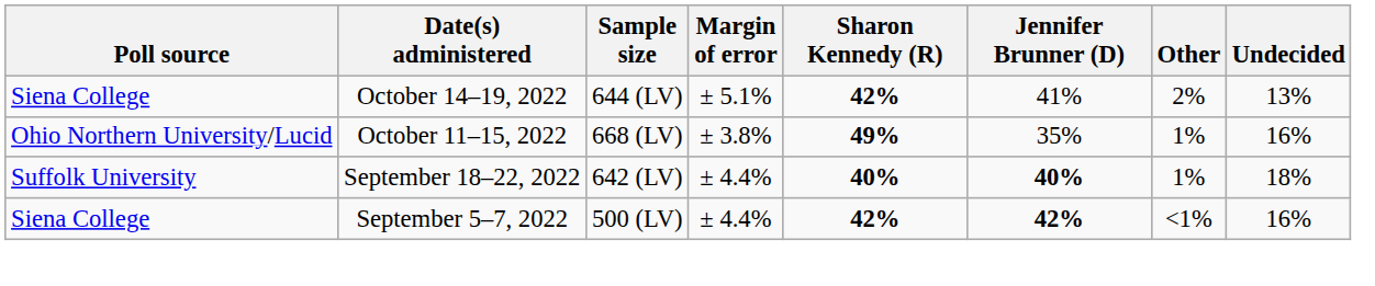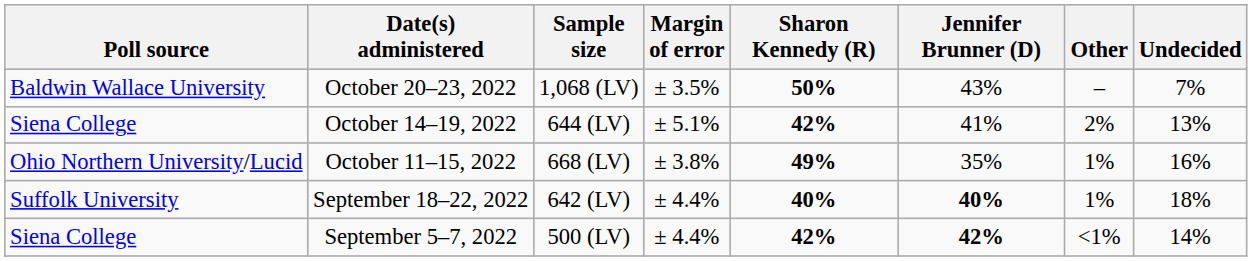 <table class="wikitable" style="font-size:90%;text-align:center;">
 <tr valign=bottom>
 <th>Poll source</th>
 <th>Date(s)<br>administered</th>
 <th>Sample<br>size</th>
 <th>Margin<br>of error</th>
 <th style="width:100px;">Sharon<br>Kennedy (R)</th>
 <th style="width:100px;">Jennifer<br>Brunner (D)</th>
 <th>Other</th>
 <th>Undecided</th>
+</tr>
+<tr>
+<td style="text-align:left;"><a href='#'>Baldwin Wallace University</a></td>
+<td>October 20–23, 2022</td>
+<td>1,068 (LV)</td>
+<td>± 3.5%</td>
+<td><strong>50%</strong></td>
+<td>43%</td>
+<td>–</td>
+<td>7%</td>
 </tr>
 <tr>
 <td style="text-align:left;"><a href='#'>Siena College</a></td>
 <td>October 14–19, 2022</td>
 <td>644 (LV)</td>
 <td>± 5.1%</td>
 <td><strong>42%</strong></td>
 <td>41%</td>
 <td>2%</td>
 <td>13%</td>
 </tr>
 <tr>
 <td style="text-align:left;"><a href='#'>Ohio Northern University</a>/<a href='#'>Lucid</a></td>
 <td>October 11–15, 2022</td>
 <td>668 (LV)</td>
 <td>± 3.8%</td>
 <td><strong>49%</strong></td>
 <td>35%</td>
 <td>1%</td>
 <td>16%</td>
 </tr>
 <tr>
 <td style="text-align:left;"><a href='#'>Suffolk University</a></td>
 <td>September 18–22, 2022</td>
 <td>642 (LV)</td>
 <td>± 4.4%</td>
 <td><strong>40%</strong></td>
 <td><strong>40%</strong></td>
 <td>1%</td>
 <td>18%</td>
 </tr>
 <tr>
 <td style="text-align:left;"><a href='#'>Siena College</a></td>
 <td>September 5–7, 2022</td>
 <td>500 (LV)</td>
 <td>± 4.4%</td>
 <td><strong>42%</strong></td>
 <td><strong>42%</strong></td>
 <td><1%</td>
-<td>16%</td>
+<td>14%</td>
 </tr>
 </table>
